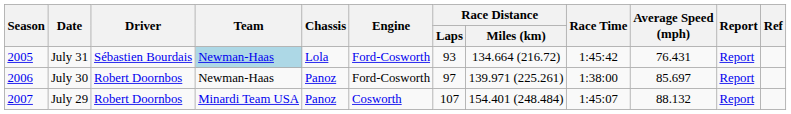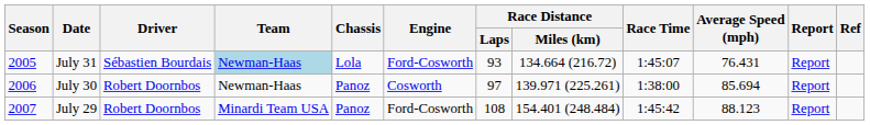 <table class="wikitable" style="font-size: 95%;">
 <tr>
 <th rowspan="2">Season</th>
 <th rowspan="2">Date</th>
 <th rowspan="2">Driver</th>
 <th rowspan="2">Team</th>
 <th rowspan="2">Chassis</th>
 <th rowspan="2">Engine</th>
 <th colspan="2">Race Distance</th>
 <th rowspan="2">Race Time</th>
 <th rowspan="2">Average Speed<br>(mph)</th>
 <th rowspan="2">Report</th>
 <th rowspan="2">Ref</th>
 </tr>
 <tr>
 <th>Laps</th>
 <th>Miles (km)</th>
 </tr>
 <tr>
 <td><a href='#'>2005</a></td>
 <td>July 31</td>
 <td> <a href='#'>Sébastien Bourdais</a></td>
 <td style="background: lightblue;"><a href='#'>Newman-Haas</a></td>
 <td><a href='#'>Lola</a></td>
 <td><a href='#'>Ford-Cosworth</a></td>
 <td align="center">93</td>
 <td align="center">134.664 (216.72)</td>
-<td align="center">1:45:42</td>
+<td align="center">1:45:07</td>
 <td align="center">76.431</td>
 <td><a href='#'>Report</a></td>
 <td align="center"></td>
 </tr>
 <tr>
 <td><a href='#'>2006</a></td>
 <td>July 30</td>
 <td> <a href='#'>Robert Doornbos</a></td>
 <td>Newman-Haas</td>
 <td><a href='#'>Panoz</a></td>
-<td>Ford-Cosworth</td>
+<td><a href='#'>Cosworth</a></td>
 <td align="center">97</td>
 <td align="center">139.971 (225.261)</td>
 <td align="center">1:38:00</td>
-<td align="center">85.697</td>
+<td align="center">85.694</td>
 <td><a href='#'>Report</a></td>
 <td align="center"></td>
 </tr>
 <tr>
 <td><a href='#'>2007</a></td>
 <td>July 29</td>
 <td> <a href='#'>Robert Doornbos</a></td>
 <td><a href='#'>Minardi Team USA</a></td>
 <td><a href='#'>Panoz</a></td>
-<td><a href='#'>Cosworth</a></td>
-<td align="center">107</td>
+<td>Ford-Cosworth</td>
+<td align="center">108</td>
 <td align="center">154.401 (248.484)</td>
-<td align="center">1:45:07</td>
-<td align="center">88.132</td>
+<td align="center">1:45:42</td>
+<td align="center">88.123</td>
 <td><a href='#'>Report</a></td>
 <td align="center"></td>
 </tr>
 </table>
